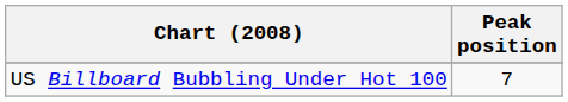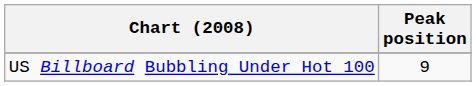 <table class="wikitable sortable">
 <tr>
 <th align="left">Chart (2008)</th>
 <th align="center">Peak<br>position</th>
 </tr>
 <tr>
 </tr>
 <tr>
 </tr>
 <tr>
 </tr>
 <tr>
 <td align="left">US <em><a href='#'>Billboard</a></em> <a href='#'>Bubbling Under Hot 100</a></td>
-<td align="center">7</td>
+<td align="center">9</td>
 </tr>
 </table>
